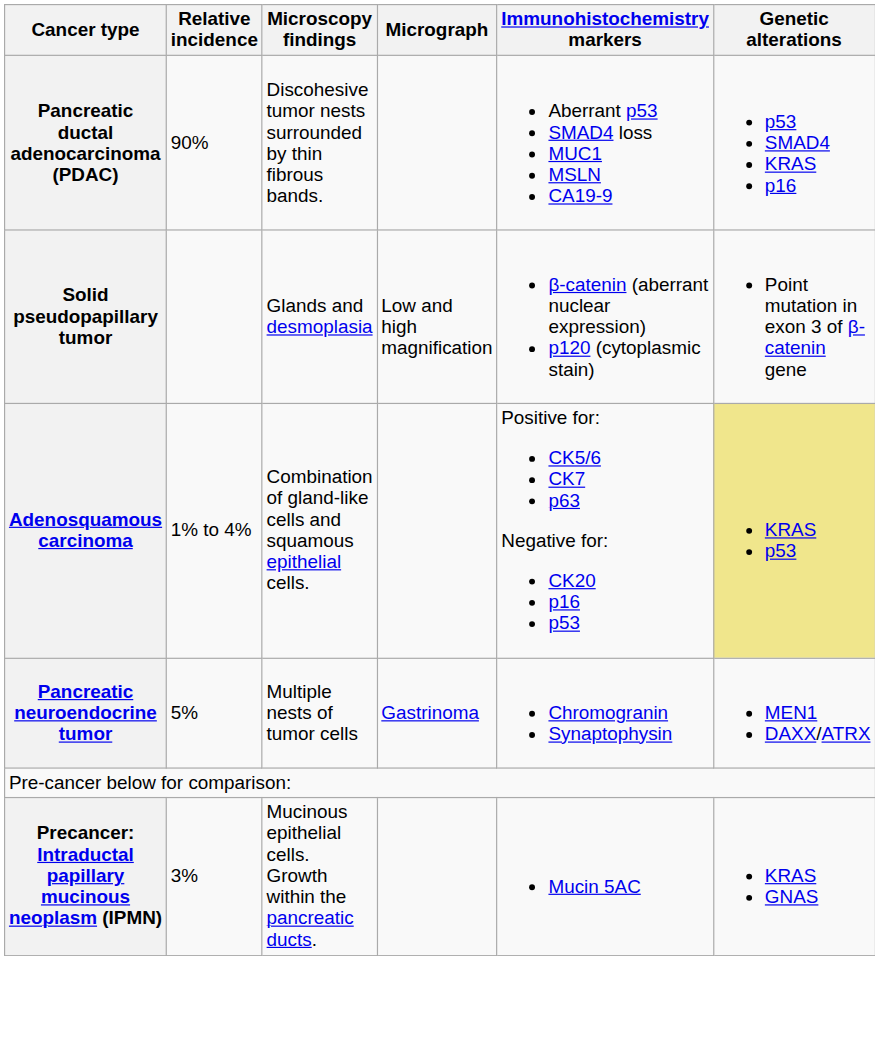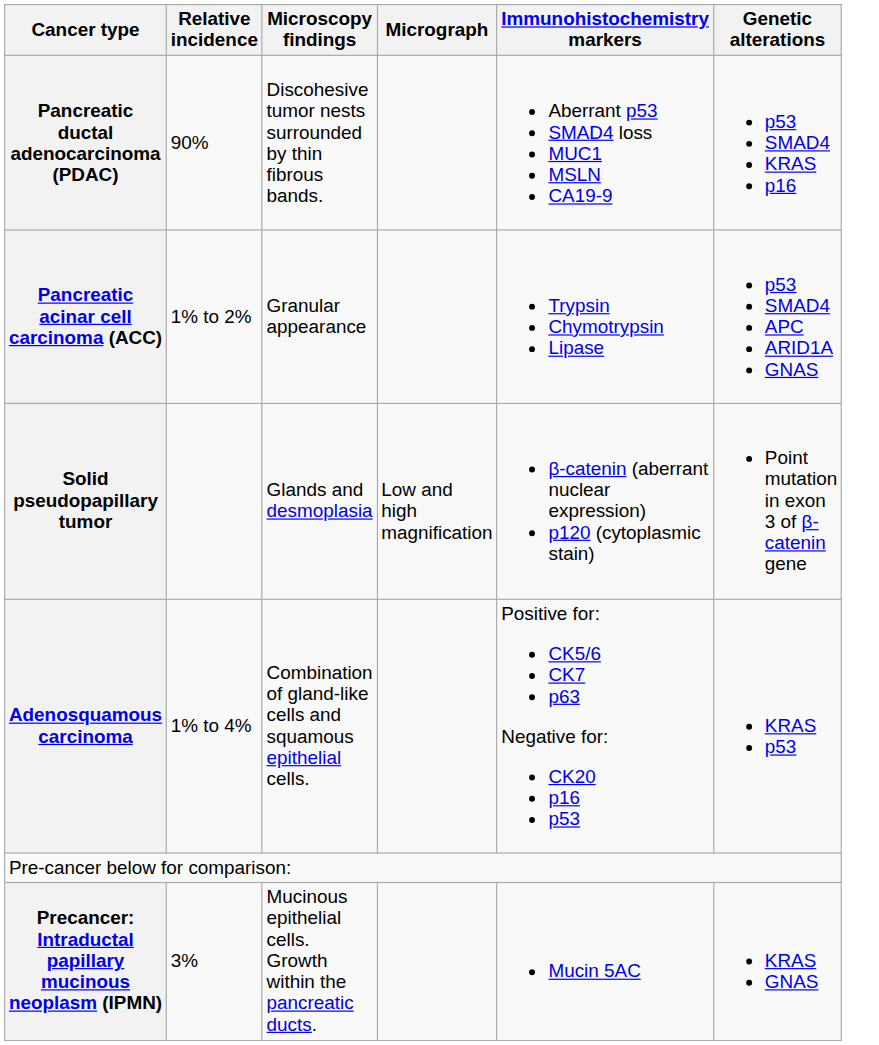 <table class="wikitable">
 <tr>
 <th>Cancer type</th>
 <th>Relative incidence</th>
 <th>Microscopy findings</th>
 <th>Micrograph</th>
 <th><a href='#'>Immunohistochemistry</a> markers</th>
 <th>Genetic alterations</th>
 </tr>
 <tr>
 <th>Pancreatic ductal adenocarcinoma (PDAC)</th>
 <td>90%</td>
 <td>Discohesive tumor nests surrounded by thin fibrous bands.</td>
 <td></td>
 <td><br><ul><li>Aberrant <a href='#'>p53</a></li><li><a href='#'>SMAD4</a> loss</li><li><a href='#'>MUC1</a></li><li><a href='#'>MSLN</a></li><li><a href='#'>CA19-9</a></li></ul></td>
 <td><br><ul><li><a href='#'>p53</a></li><li><a href='#'>SMAD4</a></li><li><a href='#'>KRAS</a></li><li><a href='#'>p16</a></li></ul></td>
 </tr>
 <tr>
+<th><a href='#'>Pancreatic acinar cell carcinoma</a> (ACC)</th>
+<td>1% to 2%</td>
+<td>Granular appearance</td>
+<td></td>
+<td><br><ul><li><a href='#'>Trypsin</a></li><li><a href='#'>Chymotrypsin</a></li><li><a href='#'>Lipase</a></li></ul></td>
+<td><br><ul><li><a href='#'>p53</a></li><li><a href='#'>SMAD4</a></li><li><a href='#'>APC</a></li><li><a href='#'>ARID1A</a></li><li><a href='#'>GNAS</a></li></ul></td>
+</tr>
+<tr>
 <th>Solid pseudopapillary tumor</th>
 <td></td>
 <td>Glands and <a href='#'>desmoplasia</a></td>
 <td><br>Low and high magnification</td>
 <td><br><ul><li><a href='#'>β-catenin</a> (aberrant nuclear expression)</li><li><a href='#'>p120</a> (cytoplasmic stain)</li></ul></td>
 <td><br><ul><li>Point mutation in exon 3 of <a href='#'>β-catenin</a> gene</li></ul></td>
 </tr>
 <tr>
 <th><a href='#'>Adenosquamous carcinoma</a></th>
 <td>1% to 4%</td>
 <td>Combination of gland-like cells and squamous <a href='#'>epithelial</a> cells.</td>
 <td></td>
 <td>Positive for:<br><ul><li><a href='#'>CK5/6</a></li><li><a href='#'>CK7</a></li><li><a href='#'>p63</a></li></ul>Negative for:<ul><li><a href='#'>CK20</a></li><li><a href='#'>p16</a></li><li><a href='#'>p53</a></li></ul></td>
-<td style="background: khaki;"><br><ul><li><a href='#'>KRAS</a></li><li><a href='#'>p53</a></li></ul></td>
-</tr>
-<tr>
-<th><a href='#'>Pancreatic neuroendocrine tumor</a></th>
-<td>5%</td>
-<td>Multiple nests of tumor cells</td>
-<td> <a href='#'>Gastrinoma</a></td>
-<td><br><ul><li><a href='#'>Chromogranin</a></li><li><a href='#'>Synaptophysin</a></li></ul></td>
-<td><br><ul><li><a href='#'>MEN1</a></li><li><a href='#'>DAXX</a>/<a href='#'>ATRX</a></li></ul></td>
+<td><br><ul><li><a href='#'>KRAS</a></li><li><a href='#'>p53</a></li></ul></td>
 </tr>
 <tr>
 <td colspan=6>Pre-cancer below for comparison:</td>
 </tr>
 <tr>
 <th>Precancer:<br><a href='#'>Intraductal papillary mucinous neoplasm</a> (IPMN)</th>
 <td>3%</td>
 <td>Mucinous epithelial cells. Growth within the <a href='#'>pancreatic ducts</a>.</td>
 <td></td>
 <td><br><ul><li><a href='#'>Mucin 5AC</a></li></ul></td>
 <td><br><ul><li><a href='#'>KRAS</a></li><li><a href='#'>GNAS</a></li></ul></td>
 </tr>
 </table>
